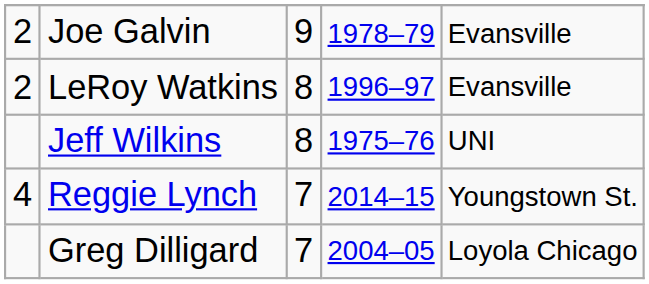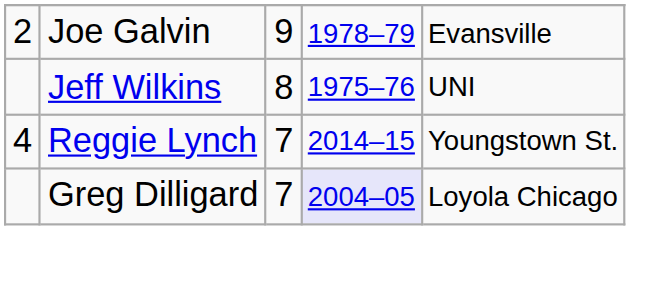 <table class="wikitable">
 <tr>
 </tr>
 <tr>
 <td>2</td>
 <td>Joe Galvin</td>
 <td>9</td>
 <td style="font-size:80%;"><a href='#'>1978–79</a></td>
-<td style="font-size:80%;">Evansville</td>
-</tr>
-<tr>
-<td>2</td>
-<td>LeRoy Watkins</td>
-<td>8</td>
-<td style="font-size:80%;"><a href='#'>1996–97</a></td>
 <td style="font-size:80%;">Evansville</td>
 </tr>
 <tr>
 <td></td>
 <td><a href='#'>Jeff Wilkins</a></td>
 <td>8</td>
 <td style="font-size:80%;"><a href='#'>1975–76</a></td>
 <td style="font-size:80%;">UNI</td>
 </tr>
 <tr>
 <td>4</td>
 <td><a href='#'>Reggie Lynch</a></td>
 <td>7</td>
 <td style="font-size:80%;"><a href='#'>2014–15</a></td>
 <td style="font-size:80%;">Youngstown St.</td>
 </tr>
 <tr>
 <td></td>
 <td>Greg Dilligard</td>
 <td>7</td>
-<td style="font-size:80%;"><a href='#'>2004–05</a></td>
+<td style="background: lavender; font-size:80%;"><a href='#'>2004–05</a></td>
 <td style="font-size:80%;">Loyola Chicago</td>
 </tr>
 </table>
